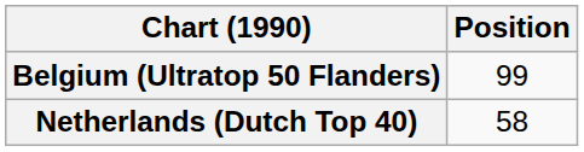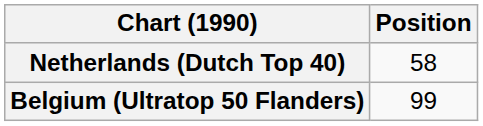 <table class="wikitable sortable plainrowheaders" style="text-align:center">
 <tr>
 <th>Chart (1990)</th>
 <th>Position</th>
 </tr>
 <tr>
+<th scope="row">Netherlands (Dutch Top 40)</th>
+<td>58</td>
+</tr>
+<tr>
 <th scope="row">Belgium (Ultratop 50 Flanders)</th>
 <td>99</td>
 </tr>
-<tr>
-<th scope="row">Netherlands (Dutch Top 40)</th>
-<td>58</td>
-</tr>
 </table>
